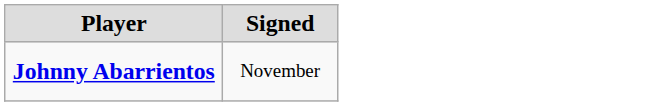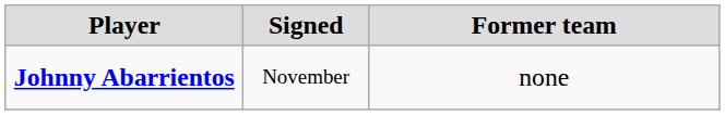 <table class="wikitable" style="text-align: center">
 <tr align="center" bgcolor="#dddddd">
 <td style="width:140px"><strong>Player</strong></td>
 <td style="width:70px"><strong>Signed</strong></td>
+<td style="width:210px"><strong>Former team</strong></td>
 </tr>
 <tr style="height:40px">
 <td><strong><a href='#'>Johnny Abarrientos</a></strong></td>
 <td style="font-size: 80%">November</td>
+<td>none</td>
 </tr>
 </table>
